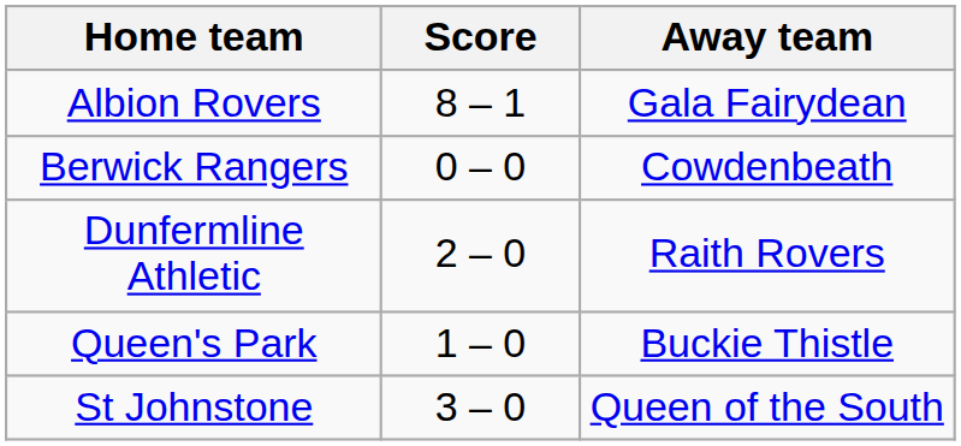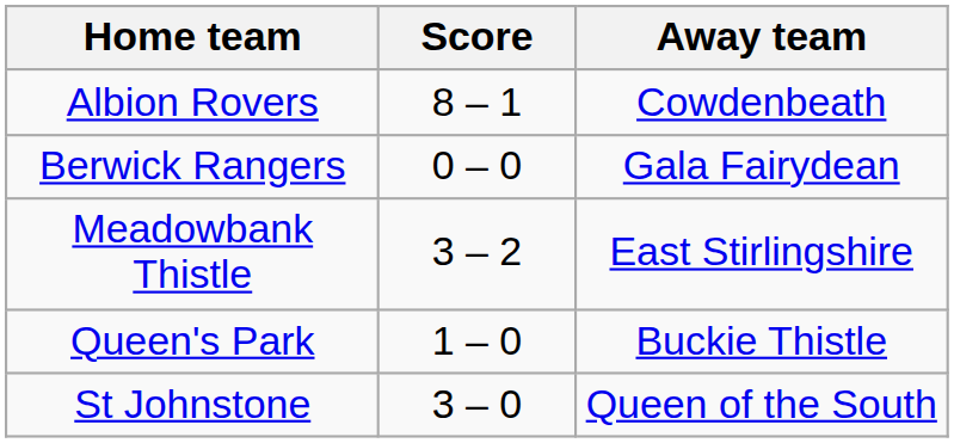 <table class="wikitable" style="text-align: center">
 <tr>
 <th width=140>Home team</th>
 <th width=70>Score</th>
 <th width=140>Away team</th>
 </tr>
 <tr>
 <td><a href='#'>Albion Rovers</a></td>
 <td>8 – 1</td>
-<td><a href='#'>Gala Fairydean</a></td>
+<td><a href='#'>Cowdenbeath</a></td>
 </tr>
 <tr>
 <td><a href='#'>Berwick Rangers</a></td>
 <td>0 – 0</td>
-<td><a href='#'>Cowdenbeath</a></td>
+<td><a href='#'>Gala Fairydean</a></td>
 </tr>
 <tr>
-<td><a href='#'>Dunfermline Athletic</a></td>
-<td>2 – 0</td>
-<td><a href='#'>Raith Rovers</a></td>
+<td><a href='#'>Meadowbank Thistle</a></td>
+<td>3 – 2</td>
+<td><a href='#'>East Stirlingshire</a></td>
 </tr>
 <tr>
 <td><a href='#'>Queen's Park</a></td>
 <td>1 – 0</td>
 <td><a href='#'>Buckie Thistle</a></td>
 </tr>
 <tr>
 <td><a href='#'>St Johnstone</a></td>
 <td>3 – 0</td>
 <td><a href='#'>Queen of the South</a></td>
 </tr>
 </table>
